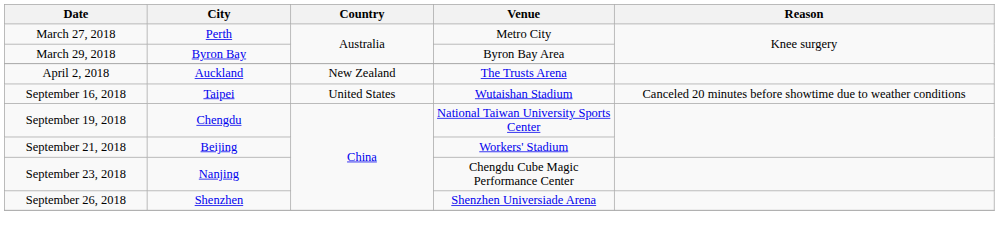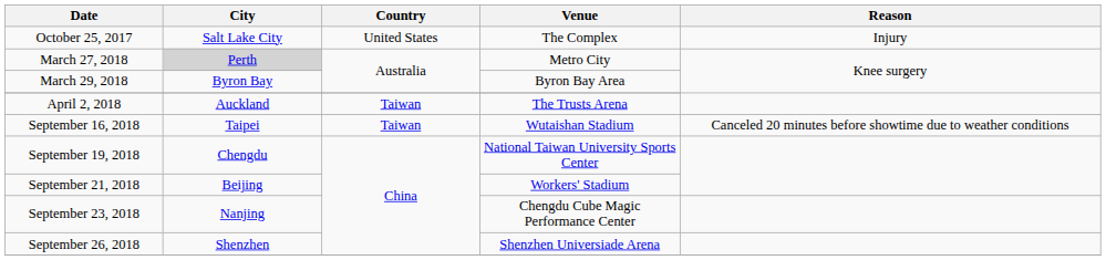 <table class="wikitable" style="text-align:center;">
 <tr>
 <th scope="col" style="width:11em;">Date</th>
 <th scope="col" style="width:11em;">City</th>
 <th scope="col" style="width:11em;">Country</th>
 <th scope="col" style="width:14em;">Venue</th>
 <th scope="col" style="width:30em;">Reason</th>
 </tr>
 <tr>
+<td>October 25, 2017</td>
+<td><a href='#'>Salt Lake City</a></td>
+<td>United States</td>
+<td>The Complex</td>
+<td>Injury</td>
+</tr>
+<tr>
 <td>March 27, 2018</td>
-<td><a href='#'>Perth</a></td>
+<td style="background: lightgrey;"><a href='#'>Perth</a></td>
 <td rowspan="2">Australia</td>
 <td>Metro City</td>
 <td rowspan="3">Knee surgery</td>
 </tr>
 <tr>
 <td>March 29, 2018</td>
 <td><a href='#'>Byron Bay</a></td>
 <td>Byron Bay Area</td>
 </tr>
 <tr>
 </tr>
 <tr>
 <td>April 2, 2018</td>
 <td><a href='#'>Auckland</a></td>
-<td>New Zealand</td>
+<td><a href='#'>Taiwan</a></td>
 <td><a href='#'>The Trusts Arena</a></td>
 </tr>
 <tr>
 <td>September 16, 2018</td>
 <td><a href='#'>Taipei</a></td>
-<td>United States</td>
+<td><a href='#'>Taiwan</a></td>
 <td><a href='#'>Wutaishan Stadium</a></td>
 <td>Canceled 20 minutes before showtime due to weather conditions</td>
 </tr>
 <tr>
 <td>September 19, 2018</td>
 <td><a href='#'>Chengdu</a></td>
 <td rowspan="4"><a href='#'>China</a></td>
 <td><a href='#'>National Taiwan University Sports Center</a></td>
 <td rowspan="2"></td>
 </tr>
 <tr>
 <td>September 21, 2018</td>
 <td><a href='#'>Beijing</a></td>
 <td><a href='#'>Workers' Stadium</a></td>
 </tr>
 <tr>
 <td>September 23, 2018</td>
 <td><a href='#'>Nanjing</a></td>
 <td>Chengdu Cube Magic Performance Center</td>
 <td></td>
 </tr>
 <tr>
 <td>September 26, 2018</td>
 <td><a href='#'>Shenzhen</a></td>
 <td><a href='#'>Shenzhen Universiade Arena</a></td>
 <td></td>
 </tr>
 <tr>
 </tr>
 </table>
